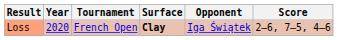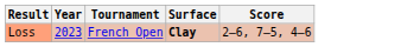 <table class="sortable wikitable">
 <tr>
 <th>Result</th>
 <th>Year</th>
 <th>Tournament</th>
 <th>Surface</th>
-<th>Opponent</th>
 <th class="unsortable">Score</th>
 </tr>
 <tr bgcolor="#EBC2AF">
 <td style="background:#ffa07a;">Loss</td>
-<td><a href='#'>2020</a></td>
+<td><a href='#'>2023</a></td>
 <td><a href='#'>French Open</a></td>
 <td><strong>Clay</strong></td>
-<td> <a href='#'>Iga Świątek</a></td>
 <td>2–6, 7–5, 4–6</td>
 </tr>
 </table>
